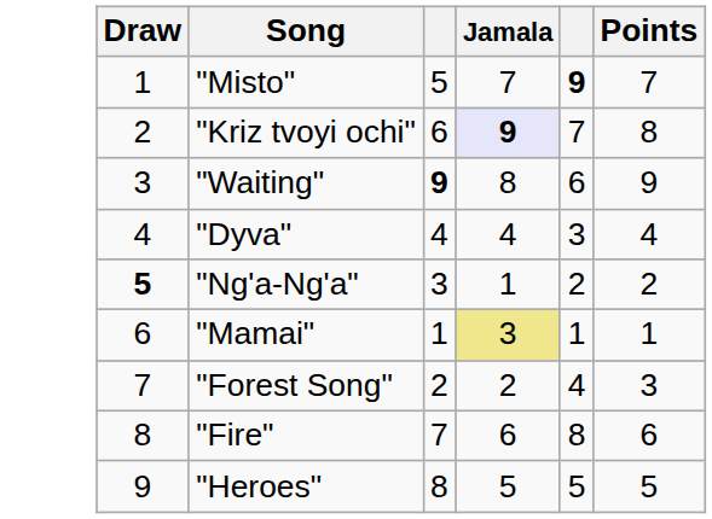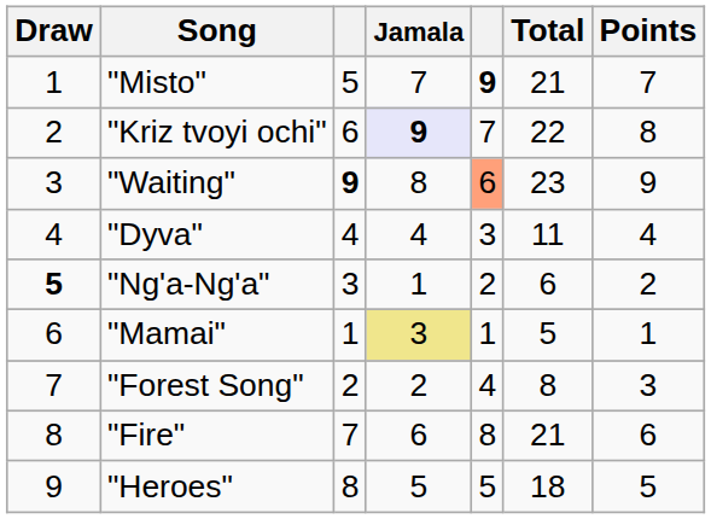 <table class="wikitable collapsible" style="float:right; margin:10px; text-align:center;">
 <tr>
 <th>Draw</th>
 <th>Song</th>
 <th><small></small></th>
 <th><small>Jamala</small></th>
 <th><small></small></th>
+<th>Total</th>
 <th>Points</th>
 </tr>
 <tr>
 <td>1</td>
 <td align="left">"Misto"</td>
 <td>5</td>
 <td>7</td>
 <td><strong>9</strong></td>
+<td>21</td>
 <td>7</td>
 </tr>
 <tr>
 <td>2</td>
 <td align="left">"Kriz tvoyi ochi"</td>
 <td>6</td>
 <td style="background: lavender;"><strong>9</strong></td>
 <td>7</td>
+<td>22</td>
 <td>8</td>
 </tr>
 <tr>
 <td>3</td>
 <td align="left">"Waiting"</td>
 <td><strong>9</strong></td>
 <td>8</td>
-<td>6</td>
+<td style="background: lightsalmon;">6</td>
+<td>23</td>
 <td>9</td>
 </tr>
 <tr>
 <td>4</td>
 <td align="left">"Dyva"</td>
 <td>4</td>
 <td>4</td>
 <td>3</td>
+<td>11</td>
 <td>4</td>
 </tr>
 <tr>
 <td><strong>5</strong></td>
 <td align="left">"Ng'a-Ng'a"</td>
 <td>3</td>
 <td>1</td>
 <td>2</td>
+<td>6</td>
 <td>2</td>
 </tr>
 <tr>
 <td>6</td>
 <td align="left">"Mamai"</td>
 <td>1</td>
 <td style="background: khaki;">3</td>
 <td>1</td>
+<td>5</td>
 <td>1</td>
 </tr>
 <tr>
 <td>7</td>
 <td align="left">"Forest Song"</td>
 <td>2</td>
 <td>2</td>
 <td>4</td>
+<td>8</td>
 <td>3</td>
 </tr>
 <tr>
 <td>8</td>
 <td align="left">"Fire"</td>
 <td>7</td>
 <td>6</td>
 <td>8</td>
+<td>21</td>
 <td>6</td>
 </tr>
 <tr>
 <td>9</td>
 <td align="left">"Heroes"</td>
 <td>8</td>
 <td>5</td>
 <td>5</td>
+<td>18</td>
 <td>5</td>
 </tr>
 </table>
